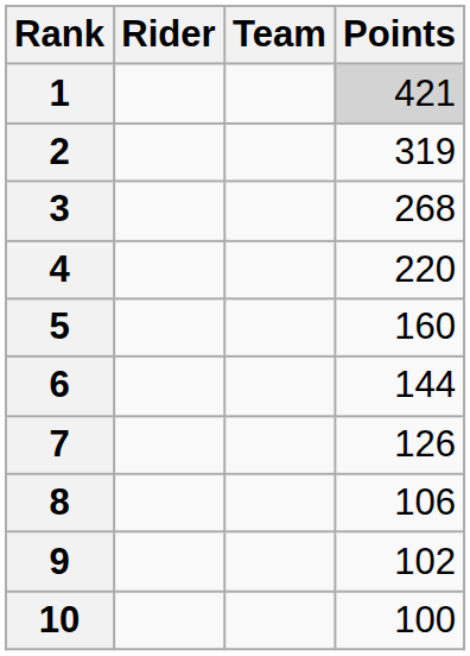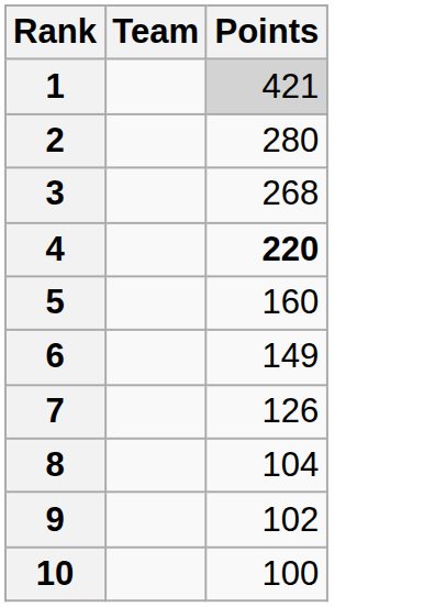 <table class="wikitable">
 <tr>
 <th scope="col">Rank</th>
-<th scope="col">Rider</th>
 <th scope="col">Team</th>
 <th scope="col">Points</th>
 </tr>
 <tr>
 <th scope="row">1</th>
-<td> </td>
 <td></td>
 <td style="background: lightgrey; text-align:right;">421</td>
 </tr>
 <tr>
 <th scope="row">2</th>
 <td></td>
-<td></td>
-<td style="text-align:right;">319</td>
+<td style="text-align:right;">280</td>
 </tr>
 <tr>
 <th scope="row">3</th>
-<td></td>
 <td></td>
 <td style="text-align:right;">268</td>
 </tr>
 <tr>
 <th scope="row">4</th>
 <td></td>
-<td></td>
-<td style="text-align:right;">220</td>
+<td style="text-align:right;"><strong>220</strong></td>
 </tr>
 <tr>
 <th scope="row">5</th>
-<td></td>
 <td></td>
 <td style="text-align:right;">160</td>
 </tr>
 <tr>
 <th scope="row">6</th>
-<td> </td>
 <td></td>
-<td style="text-align:right;">144</td>
+<td style="text-align:right;">149</td>
 </tr>
 <tr>
 <th scope="row">7</th>
-<td></td>
 <td></td>
 <td style="text-align:right;">126</td>
 </tr>
 <tr>
 <th scope="row">8</th>
 <td></td>
-<td></td>
-<td style="text-align:right;">106</td>
+<td style="text-align:right;">104</td>
 </tr>
 <tr>
 <th scope="row">9</th>
-<td></td>
 <td></td>
 <td style="text-align:right;">102</td>
 </tr>
 <tr>
 <th scope="row">10</th>
 <td></td>
-<td></td>
 <td style="text-align:right;">100</td>
 </tr>
 </table>
